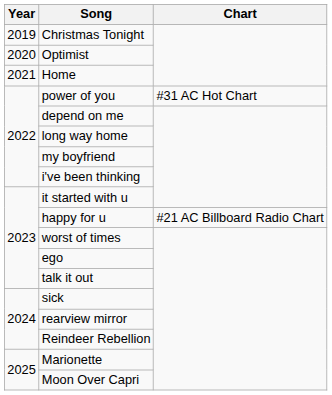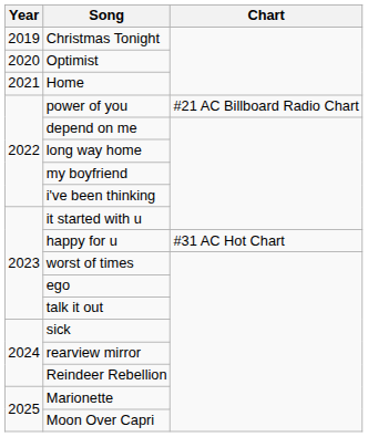 <table class="wikitable">
 <tr style="background:#ccc; text-align:center;">
 <th scope="col">Year</th>
 <th scope="col">Song</th>
 <th scope="col">Chart</th>
 </tr>
 <tr>
 <td>2019</td>
 <td>Christmas Tonight</td>
 </tr>
 <tr>
 <td>2020</td>
 <td>Optimist</td>
 </tr>
 <tr>
 <td>2021</td>
 <td>Home</td>
 </tr>
 <tr>
 <td rowspan="5">2022</td>
 <td>power of you</td>
-<td>#31 AC Hot Chart</td>
+<td>#21 AC Billboard Radio Chart</td>
 </tr>
 <tr>
 <td>depend on me</td>
 </tr>
 <tr>
 <td>long way home</td>
 </tr>
 <tr>
 <td>my boyfriend</td>
 </tr>
 <tr>
 <td>i've been thinking</td>
 </tr>
 <tr>
 <td rowspan="5">2023</td>
 <td>it started with u</td>
 </tr>
 <tr>
 <td>happy for u</td>
-<td>#21 AC Billboard Radio Chart</td>
+<td>#31 AC Hot Chart</td>
 </tr>
 <tr>
 <td>worst of times</td>
 </tr>
 <tr>
 <td>ego</td>
 </tr>
 <tr>
 <td>talk it out</td>
 </tr>
 <tr>
 <td rowspan="3">2024</td>
 <td>sick</td>
 </tr>
 <tr>
 <td>rearview mirror</td>
 </tr>
 <tr>
 <td>Reindeer Rebellion</td>
 </tr>
 <tr>
 <td rowspan="2">2025</td>
 <td>Marionette</td>
 </tr>
 <tr>
 <td>Moon Over Capri</td>
 </tr>
 </table>
